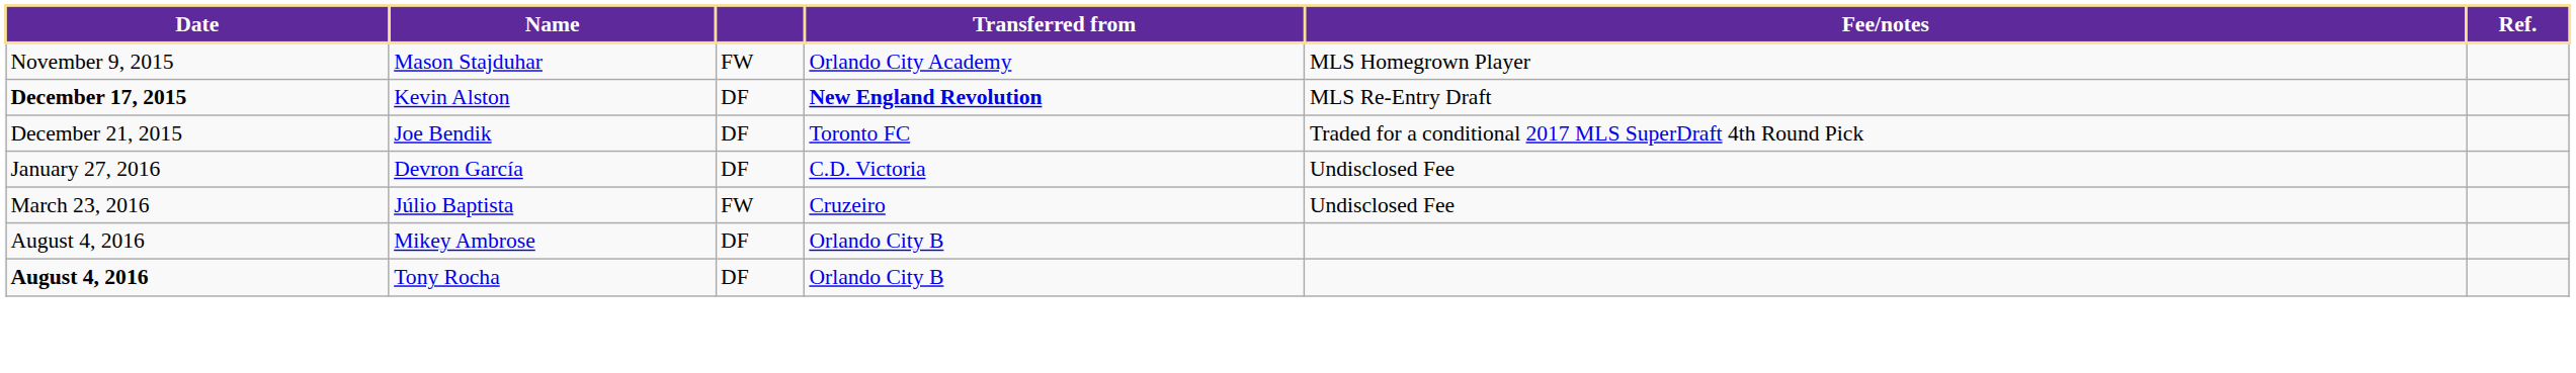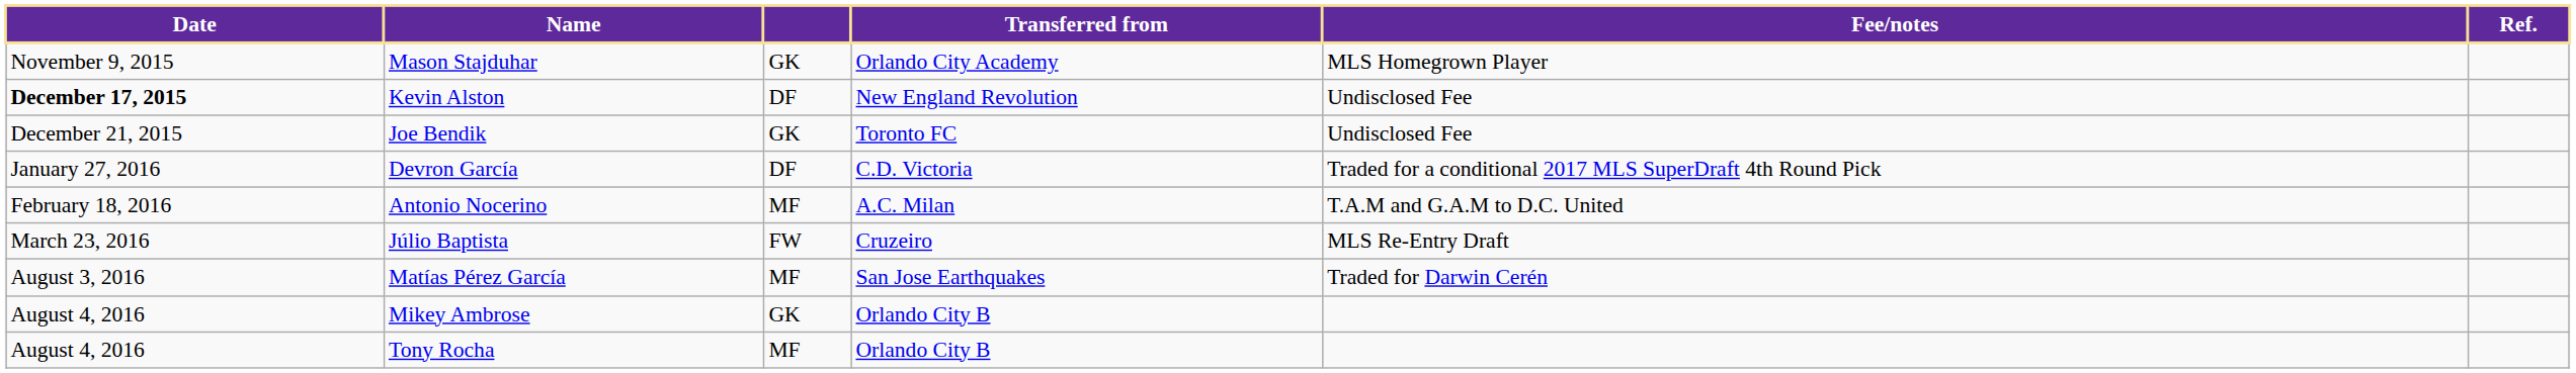 <table class="wikitable" style="width:90%; text-align:center; font-size:95%; text-align:left;">
 <tr>
 <th style="background:#5E299A; color:white; border:2px solid #F8E196;">Date</th>
 <th style="background:#5E299A; color:white; border:2px solid #F8E196;">Name</th>
 <th style="background:#5E299A; color:white; border:2px solid #F8E196;"></th>
 <th style="background:#5E299A; color:white; border:2px solid #F8E196;">Transferred from</th>
 <th style="background:#5E299A; color:white; border:2px solid #F8E196;">Fee/notes</th>
 <th style="background:#5E299A; color:white; border:2px solid #F8E196;">Ref.</th>
 </tr>
 <tr>
 <td>November 9, 2015</td>
 <td> <a href='#'>Mason Stajduhar</a></td>
-<td>FW</td>
+<td>GK</td>
 <td> <a href='#'>Orlando City Academy</a></td>
 <td>MLS Homegrown Player</td>
 <td></td>
 </tr>
 <tr>
 <td><strong>December 17, 2015</strong></td>
 <td> <a href='#'>Kevin Alston</a></td>
 <td>DF</td>
-<td><strong> <a href='#'>New England Revolution</a></strong></td>
-<td>MLS Re-Entry Draft</td>
+<td> <a href='#'>New England Revolution</a></td>
+<td>Undisclosed Fee</td>
 <td></td>
 </tr>
 <tr>
 <td>December 21, 2015</td>
 <td> <a href='#'>Joe Bendik</a></td>
-<td>DF</td>
+<td>GK</td>
 <td> <a href='#'>Toronto FC</a></td>
-<td>Traded for a conditional <a href='#'>2017 MLS SuperDraft</a> 4th Round Pick</td>
+<td>Undisclosed Fee</td>
 <td></td>
 </tr>
 <tr>
 <td>January 27, 2016</td>
 <td> <a href='#'>Devron García</a></td>
 <td>DF</td>
 <td> <a href='#'>C.D. Victoria</a></td>
-<td>Undisclosed Fee</td>
+<td>Traded for a conditional <a href='#'>2017 MLS SuperDraft</a> 4th Round Pick</td>
+<td></td>
+</tr>
+<tr>
+<td>February 18, 2016</td>
+<td> <a href='#'>Antonio Nocerino</a></td>
+<td>MF</td>
+<td> <a href='#'>A.C. Milan</a></td>
+<td>T.A.M and G.A.M to D.C. United</td>
 <td></td>
 </tr>
 <tr>
 <td>March 23, 2016</td>
 <td> <a href='#'>Júlio Baptista</a></td>
 <td>FW</td>
 <td> <a href='#'>Cruzeiro</a></td>
-<td>Undisclosed Fee</td>
+<td>MLS Re-Entry Draft</td>
+<td></td>
+</tr>
+<tr>
+<td>August 3, 2016</td>
+<td> <a href='#'>Matías Pérez García</a></td>
+<td>MF</td>
+<td> <a href='#'>San Jose Earthquakes</a></td>
+<td>Traded for <a href='#'>Darwin Cerén</a></td>
 <td></td>
 </tr>
 <tr>
 <td>August 4, 2016</td>
 <td> <a href='#'>Mikey Ambrose</a></td>
-<td>DF</td>
+<td>GK</td>
 <td> <a href='#'>Orlando City B</a></td>
 <td></td>
 <td></td>
 </tr>
 <tr>
-<td><strong>August 4, 2016</strong></td>
+<td>August 4, 2016</td>
 <td> <a href='#'>Tony Rocha</a></td>
-<td>DF</td>
+<td>MF</td>
 <td> <a href='#'>Orlando City B</a></td>
 <td></td>
 <td></td>
 </tr>
 </table>
